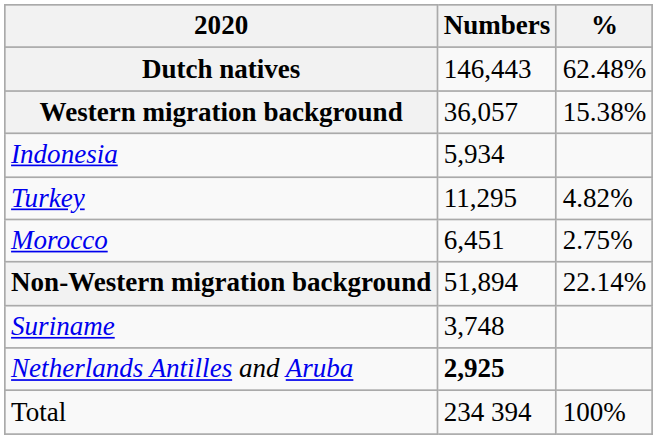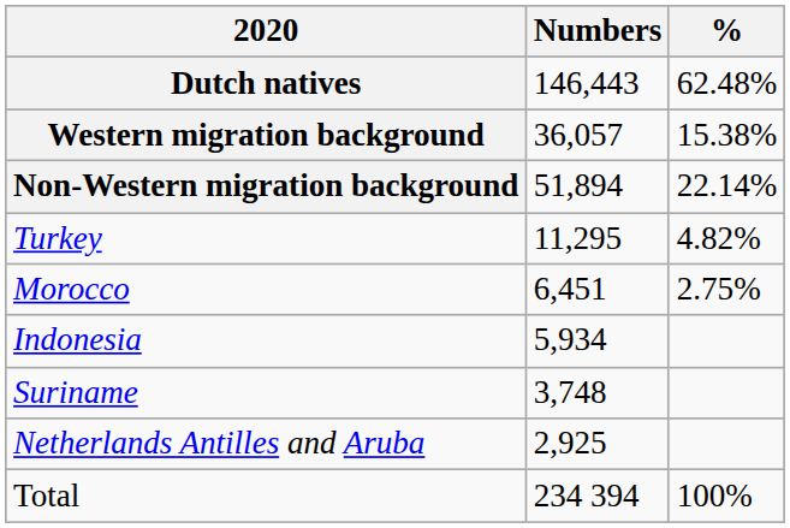 <table class="wikitable">
 <tr>
 <th>2020</th>
 <th>Numbers</th>
 <th>%</th>
 </tr>
 <tr>
 <th>Dutch natives</th>
 <td>146,443</td>
 <td>62.48%</td>
 </tr>
 <tr>
 <th>Western migration background</th>
 <td>36,057</td>
 <td>15.38%</td>
 </tr>
 <tr>
-<td><em><a href='#'>Indonesia</a></em></td>
-<td>5,934</td>
-<td></td>
+<th>Non-Western migration background</th>
+<td>51,894</td>
+<td>22.14%</td>
 </tr>
 <tr>
 <td><em><a href='#'>Turkey</a></em></td>
 <td>11,295</td>
 <td>4.82%</td>
 </tr>
 <tr>
 <td><em><a href='#'>Morocco</a></em></td>
 <td>6,451</td>
 <td>2.75%</td>
 </tr>
 <tr>
-<th>Non-Western migration background</th>
-<td>51,894</td>
-<td>22.14%</td>
+<td><em><a href='#'>Indonesia</a></em></td>
+<td>5,934</td>
+<td></td>
 </tr>
 <tr>
 <td><em><a href='#'>Suriname</a></em></td>
 <td>3,748</td>
 <td></td>
 </tr>
 <tr>
 <td><em><a href='#'>Netherlands Antilles</a> and <a href='#'>Aruba</a></em></td>
-<td><strong>2,925</strong></td>
+<td>2,925</td>
 <td></td>
 </tr>
 <tr>
 <td>Total</td>
 <td>234 394</td>
 <td>100%</td>
 </tr>
 </table>
